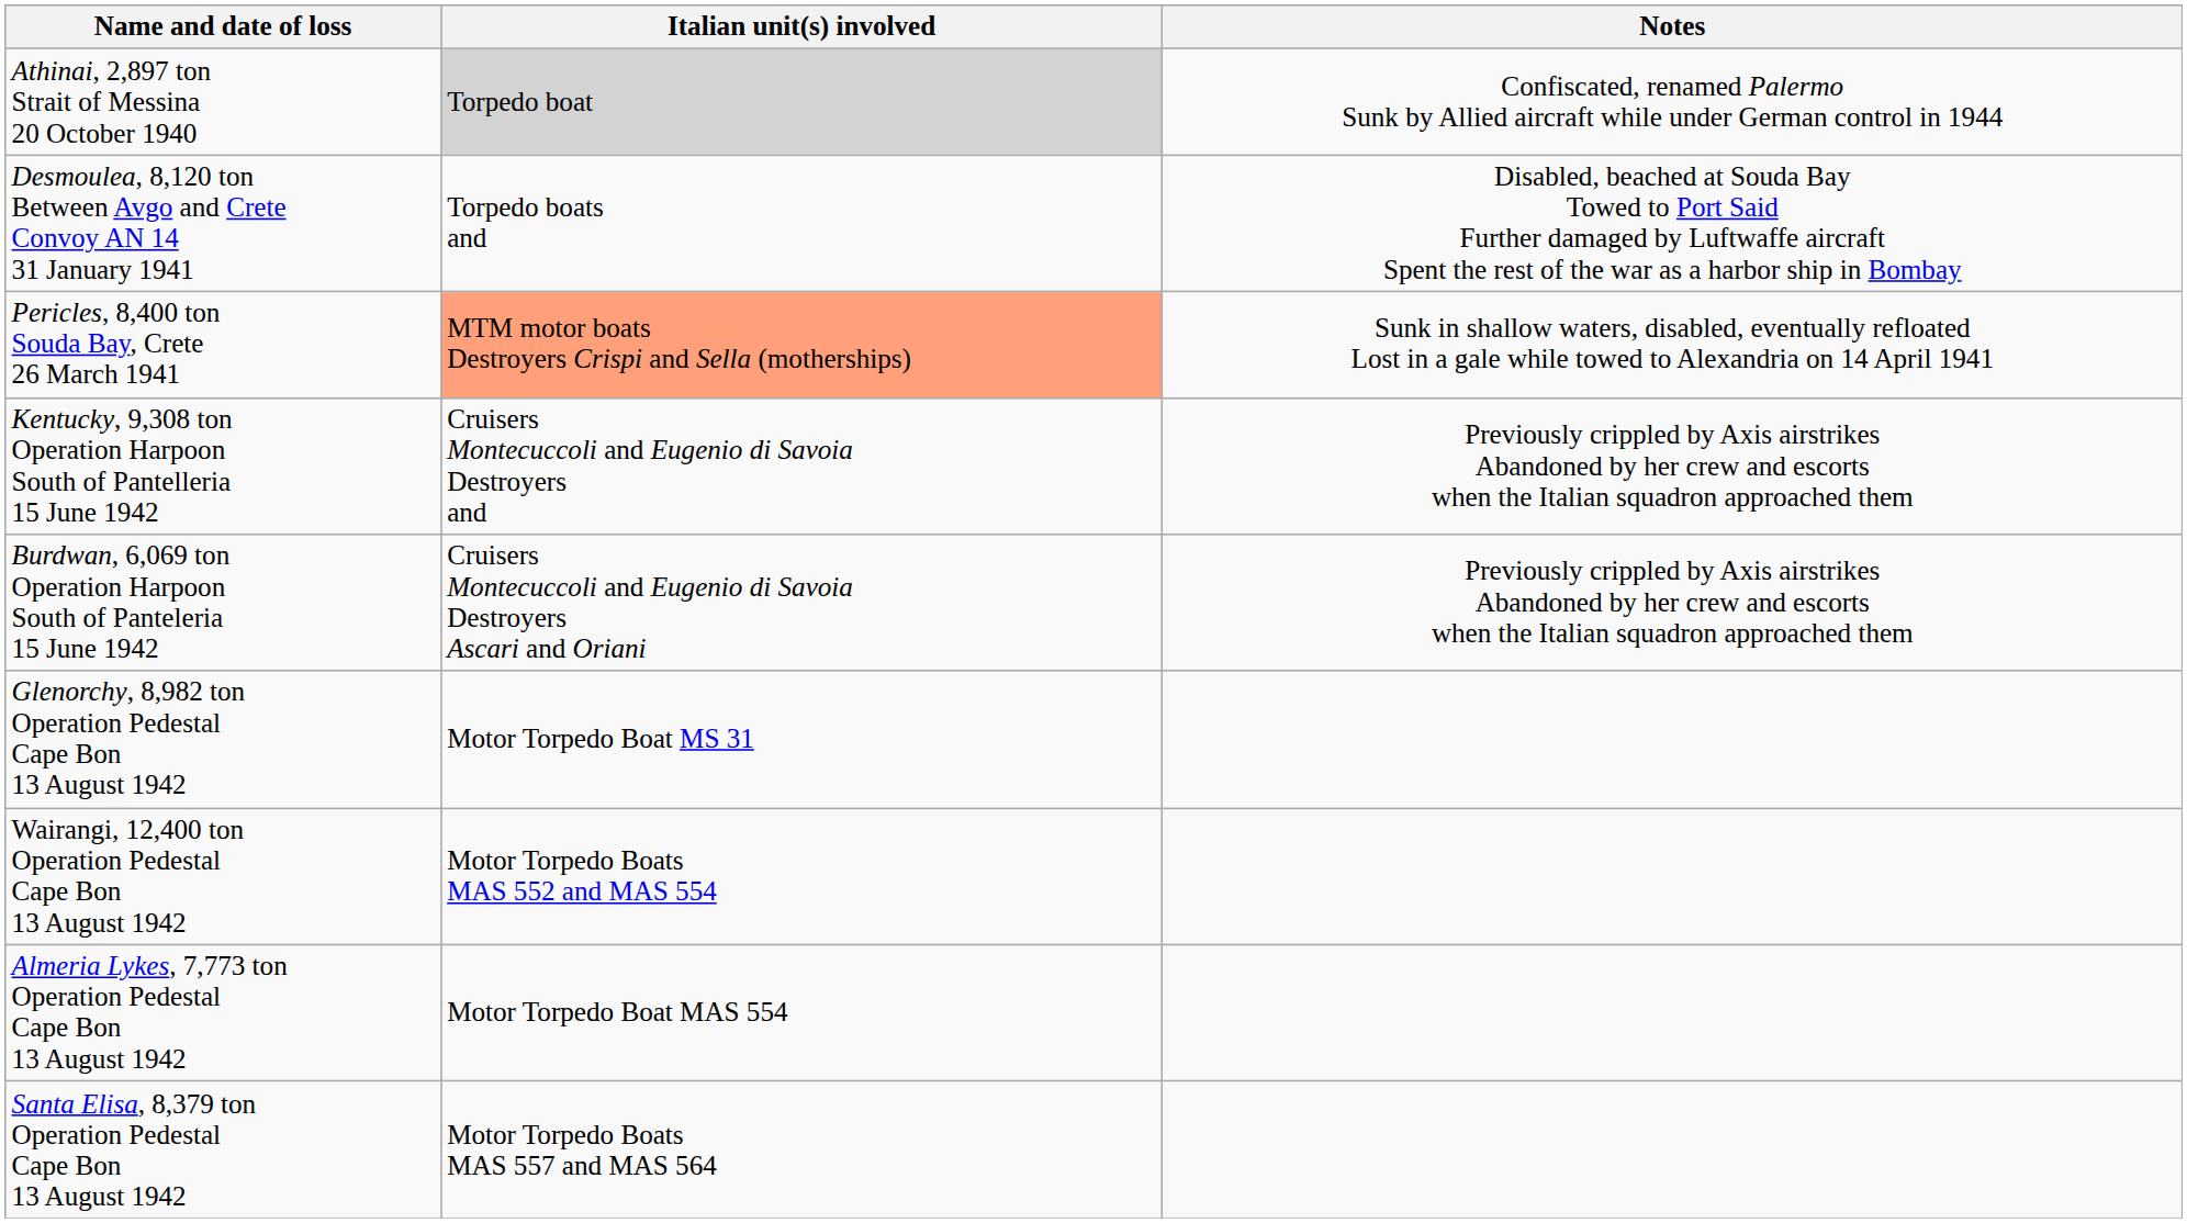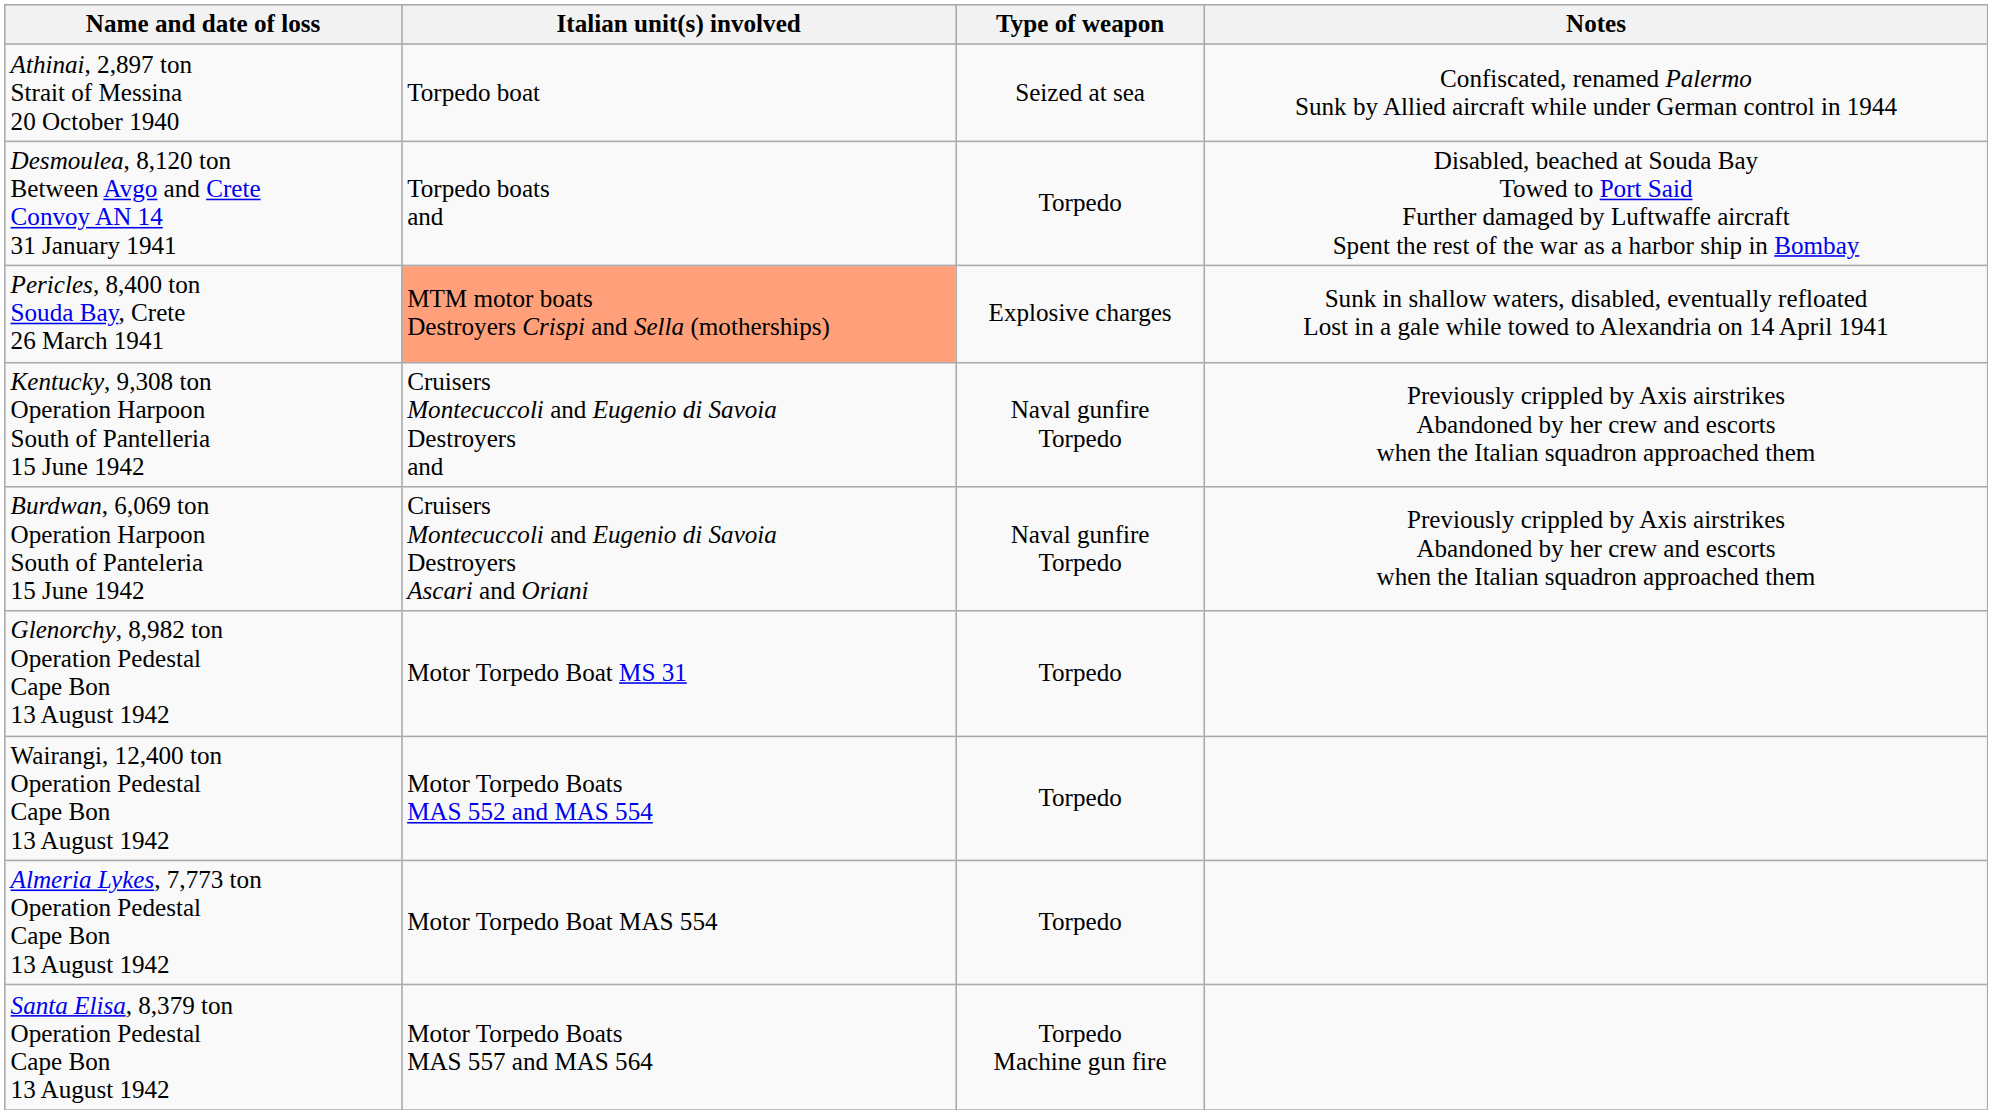 <table class="wikitable sortable" width="100%">
 <tr>
 <th width=20% class=unsortable>Name and date of loss</th>
 <th>Italian unit(s) involved</th>
+<th>Type of weapon</th>
 <th>Notes</th>
 </tr>
 <tr align="center">
 <td align=left> <em>Athinai</em>, 2,897 ton<br>Strait of Messina<br>20 October 1940</td>
-<td align=left style="background: lightgrey;">Torpedo boat<br></td>
+<td align=left>Torpedo boat<br></td>
+<td>Seized at sea</td>
 <td>Confiscated, renamed <em>Palermo</em><br>Sunk by Allied aircraft while under German control in 1944</td>
 </tr>
 <tr align="center">
 <td align=left> <em>Desmoulea</em>, 8,120 ton<br>Between <a href='#'>Avgo</a> and <a href='#'>Crete</a><br><a href='#'>Convoy AN 14</a><br>31 January 1941</td>
 <td align=left>Torpedo boats<br> and </td>
+<td>Torpedo</td>
 <td>Disabled, beached at Souda Bay<br>Towed to <a href='#'>Port Said</a><br>Further damaged by Luftwaffe aircraft<br>Spent the rest of the war as a harbor ship in <a href='#'>Bombay</a></td>
 </tr>
 <tr align="center">
 <td align=left> <em>Pericles</em>, 8,400 ton<br><a href='#'>Souda Bay</a>, Crete<br>26 March 1941</td>
 <td align=left style="background: lightsalmon;">MTM motor boats<br>Destroyers <em>Crispi</em> and <em>Sella</em> (motherships)</td>
+<td>Explosive charges</td>
 <td>Sunk in shallow waters, disabled, eventually refloated<br>Lost in a gale while towed to Alexandria on 14 April 1941</td>
 </tr>
 <tr align="center">
 <td align=left> <em>Kentucky</em>, 9,308 ton<br>Operation Harpoon<br>South of Pantelleria<br>15 June 1942</td>
 <td align=left>Cruisers<br><em>Montecuccoli</em> and <em>Eugenio di Savoia</em><br>Destroyers<br> and </td>
+<td>Naval gunfire<br>Torpedo</td>
 <td>Previously crippled by Axis airstrikes<br>Abandoned by her crew and escorts<br>when the Italian squadron approached them</td>
 </tr>
 <tr align="center">
 <td align=left> <em>Burdwan</em>, 6,069 ton<br>Operation Harpoon<br>South of Panteleria<br>15 June 1942</td>
 <td align=left>Cruisers<br><em>Montecuccoli</em> and <em>Eugenio di Savoia</em><br>Destroyers<br><em>Ascari</em> and <em>Oriani</em></td>
+<td>Naval gunfire<br>Torpedo</td>
 <td>Previously crippled by Axis airstrikes<br>Abandoned by her crew and escorts<br>when the Italian squadron approached them</td>
 </tr>
 <tr align="center">
 <td align=left> <em>Glenorchy</em>, 8,982 ton<br>Operation Pedestal<br>Cape Bon<br>13 August 1942</td>
 <td align=left>Motor Torpedo Boat <a href='#'>MS 31</a></td>
+<td>Torpedo</td>
 <td></td>
 </tr>
 <tr align="center">
 <td align=left> Wairangi, 12,400 ton<br>Operation Pedestal<br>Cape Bon<br>13 August 1942</td>
 <td align=left>Motor Torpedo Boats<br><a href='#'>MAS 552 and MAS 554</a></td>
+<td>Torpedo</td>
 <td></td>
 </tr>
 <tr align="center">
 <td align=left> <em><a href='#'>Almeria Lykes</a></em>, 7,773 ton<br>Operation Pedestal<br>Cape Bon<br>13 August 1942</td>
 <td align=left>Motor Torpedo Boat MAS 554</td>
+<td>Torpedo</td>
 <td></td>
 </tr>
 <tr align="center">
 <td align=left> <em><a href='#'>Santa Elisa</a></em>, 8,379 ton <br>Operation Pedestal<br>Cape Bon<br>13 August 1942</td>
 <td align=left>Motor Torpedo Boats<br>MAS 557 and MAS 564</td>
+<td>Torpedo<br>Machine gun fire</td>
 <td></td>
 </tr>
 </table>
